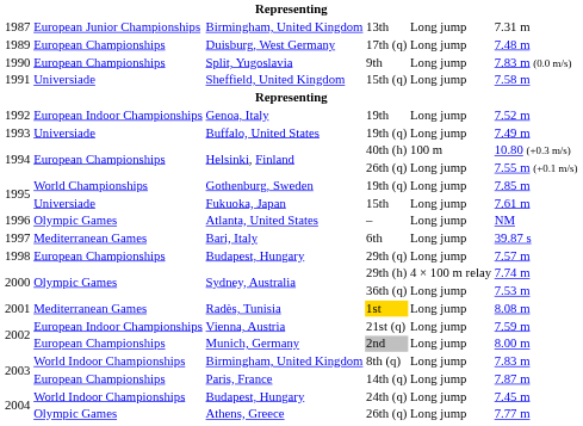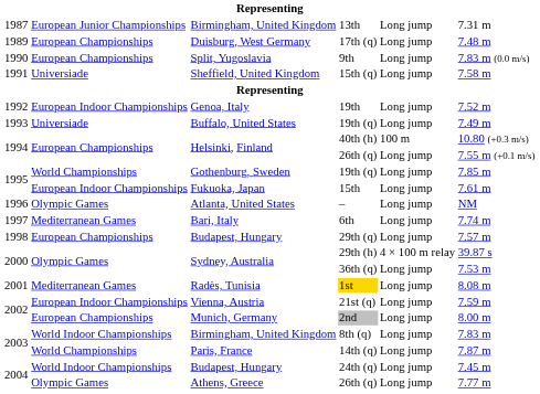 <table>
 <tr>
 <th colspan="6">Representing </th>
 </tr>
 <tr>
 <td>1987</td>
 <td><a href='#'>European Junior Championships</a></td>
 <td><a href='#'>Birmingham, United Kingdom</a></td>
 <td>13th</td>
 <td>Long jump</td>
 <td>7.31 m</td>
 </tr>
 <tr>
 <td>1989</td>
 <td><a href='#'>European Championships</a></td>
 <td><a href='#'>Duisburg, West Germany</a></td>
 <td>17th (q)</td>
 <td>Long jump</td>
 <td><a href='#'>7.48 m</a></td>
 </tr>
 <tr>
 <td>1990</td>
 <td><a href='#'>European Championships</a></td>
 <td><a href='#'>Split, Yugoslavia</a></td>
 <td>9th</td>
 <td>Long jump</td>
 <td><a href='#'>7.83 m</a> <small>(0.0 m/s)</small></td>
 </tr>
 <tr>
 <td>1991</td>
 <td><a href='#'>Universiade</a></td>
 <td><a href='#'>Sheffield, United Kingdom</a></td>
 <td>15th (q)</td>
 <td>Long jump</td>
 <td><a href='#'>7.58 m</a></td>
 </tr>
 <tr>
 <th colspan="6">Representing </th>
 </tr>
 <tr>
 <td>1992</td>
 <td><a href='#'>European Indoor Championships</a></td>
 <td><a href='#'>Genoa, Italy</a></td>
 <td>19th</td>
 <td>Long jump</td>
 <td><a href='#'>7.52 m</a></td>
 </tr>
 <tr>
 <td>1993</td>
 <td><a href='#'>Universiade</a></td>
 <td><a href='#'>Buffalo, United States</a></td>
 <td>19th (q)</td>
 <td>Long jump</td>
 <td><a href='#'>7.49 m</a></td>
 </tr>
 <tr>
 <td rowspan=2>1994</td>
 <td rowspan=2><a href='#'>European Championships</a></td>
 <td rowspan=2><a href='#'>Helsinki</a>, <a href='#'>Finland</a></td>
 <td>40th (h)</td>
 <td>100 m</td>
 <td><a href='#'>10.80</a> <small>(+0.3 m/s)</small></td>
 </tr>
 <tr>
 <td>26th (q)</td>
 <td>Long jump</td>
 <td><a href='#'>7.55 m</a> <small>(+0.1 m/s)</small></td>
 </tr>
 <tr>
 <td rowspan=2>1995</td>
 <td><a href='#'>World Championships</a></td>
 <td><a href='#'>Gothenburg, Sweden</a></td>
 <td>19th (q)</td>
 <td>Long jump</td>
 <td><a href='#'>7.85 m</a></td>
 </tr>
 <tr>
-<td><a href='#'>Universiade</a></td>
+<td><a href='#'>European Indoor Championships</a></td>
 <td><a href='#'>Fukuoka, Japan</a></td>
 <td>15th</td>
 <td>Long jump</td>
 <td><a href='#'>7.61 m</a></td>
 </tr>
 <tr>
 <td>1996</td>
 <td><a href='#'>Olympic Games</a></td>
 <td><a href='#'>Atlanta, United States</a></td>
 <td>–</td>
 <td>Long jump</td>
 <td><a href='#'>NM</a></td>
 </tr>
 <tr>
 <td>1997</td>
 <td><a href='#'>Mediterranean Games</a></td>
 <td><a href='#'>Bari, Italy</a></td>
 <td>6th</td>
 <td>Long jump</td>
-<td><a href='#'>39.87 s</a></td>
+<td><a href='#'>7.74 m</a></td>
 </tr>
 <tr>
 <td>1998</td>
 <td><a href='#'>European Championships</a></td>
 <td><a href='#'>Budapest, Hungary</a></td>
 <td>29th (q)</td>
 <td>Long jump</td>
 <td><a href='#'>7.57 m</a></td>
 </tr>
 <tr>
 <td rowspan=2>2000</td>
 <td rowspan=2><a href='#'>Olympic Games</a></td>
 <td rowspan=2><a href='#'>Sydney, Australia</a></td>
 <td>29th (h)</td>
 <td>4 × 100 m relay</td>
-<td><a href='#'>7.74 m</a></td>
+<td><a href='#'>39.87 s</a></td>
 </tr>
 <tr>
 <td>36th (q)</td>
 <td>Long jump</td>
 <td><a href='#'>7.53 m</a></td>
 </tr>
 <tr>
 <td>2001</td>
 <td><a href='#'>Mediterranean Games</a></td>
 <td><a href='#'>Radès, Tunisia</a></td>
 <td bgcolor=gold>1st</td>
 <td>Long jump</td>
 <td><a href='#'>8.08 m</a></td>
 </tr>
 <tr>
 <td rowspan=2>2002</td>
 <td><a href='#'>European Indoor Championships</a></td>
 <td><a href='#'>Vienna, Austria</a></td>
 <td>21st (q)</td>
 <td>Long jump</td>
 <td><a href='#'>7.59 m</a></td>
 </tr>
 <tr>
 <td><a href='#'>European Championships</a></td>
 <td><a href='#'>Munich, Germany</a></td>
 <td bgcolor="silver">2nd</td>
 <td>Long jump</td>
 <td><a href='#'>8.00 m</a></td>
 </tr>
 <tr>
 <td rowspan=2>2003</td>
 <td><a href='#'>World Indoor Championships</a></td>
 <td><a href='#'>Birmingham, United Kingdom</a></td>
 <td>8th (q)</td>
 <td>Long jump</td>
 <td><a href='#'>7.83 m</a></td>
 </tr>
 <tr>
-<td><a href='#'>European Championships</a></td>
+<td><a href='#'>World Championships</a></td>
 <td><a href='#'>Paris, France</a></td>
 <td>14th (q)</td>
 <td>Long jump</td>
 <td><a href='#'>7.87 m</a></td>
 </tr>
 <tr>
 <td rowspan=2>2004</td>
 <td><a href='#'>World Indoor Championships</a></td>
 <td><a href='#'>Budapest, Hungary</a></td>
 <td>24th (q)</td>
 <td>Long jump</td>
 <td><a href='#'>7.45 m</a></td>
 </tr>
 <tr>
 <td><a href='#'>Olympic Games</a></td>
 <td><a href='#'>Athens, Greece</a></td>
 <td>26th (q)</td>
 <td>Long jump</td>
 <td><a href='#'>7.77 m</a></td>
 </tr>
 </table>
